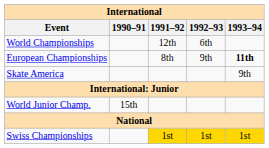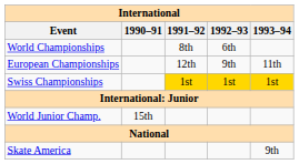 <table class="wikitable" style="text-align:center">
 <tr>
 <th style="background-color: #ffdead; " colspan=5 align=center>International</th>
 </tr>
 <tr>
 <th>Event</th>
 <th>1990–91</th>
 <th>1991–92</th>
 <th>1992–93</th>
 <th>1993–94</th>
 </tr>
 <tr>
 <td align=left><a href='#'>World Championships</a></td>
 <td></td>
-<td>12th</td>
+<td>8th</td>
 <td>6th</td>
 <td></td>
 </tr>
 <tr>
 <td align=left><a href='#'>European Championships</a></td>
 <td></td>
-<td>8th</td>
+<td>12th</td>
 <td>9th</td>
-<td><strong>11th</strong></td>
+<td>11th</td>
 </tr>
 <tr>
-<td align=left><a href='#'>Skate America</a></td>
+<td align=left><a href='#'>Swiss Championships</a></td>
 <td></td>
-<td></td>
-<td></td>
-<td>9th</td>
+<td bgcolor=gold>1st</td>
+<td bgcolor=gold>1st</td>
+<td bgcolor=gold>1st</td>
 </tr>
 <tr>
 <th style="background-color: #ffdead; " colspan=5 align=center>International: Junior</th>
 </tr>
 <tr>
 <td align=left><a href='#'>World Junior Champ.</a></td>
 <td>15th</td>
 <td></td>
 <td></td>
 <td></td>
 </tr>
 <tr>
 <th style="background-color: #ffdead; " colspan=5 align=center>National</th>
 </tr>
 <tr>
-<td align=left><a href='#'>Swiss Championships</a></td>
+<td align=left><a href='#'>Skate America</a></td>
 <td></td>
-<td bgcolor=gold>1st</td>
-<td bgcolor=gold>1st</td>
-<td bgcolor=gold>1st</td>
+<td></td>
+<td></td>
+<td>9th</td>
 </tr>
 </table>
